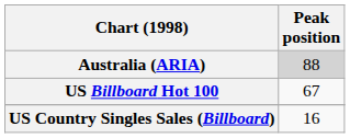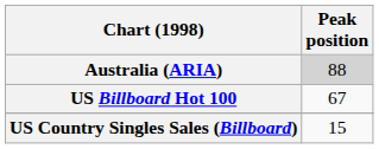 <table class="wikitable sortable plainrowheaders">
 <tr>
 <th>Chart (1998)</th>
 <th>Peak<br>position</th>
 </tr>
 <tr>
 <th scope="row">Australia (<a href='#'>ARIA</a>)</th>
 <td style="background: lightgrey; text-align:center;">88</td>
 </tr>
 <tr>
 <th scope="row">US <a href='#'><em>Billboard</em> Hot 100</a></th>
 <td style="text-align:center;">67</td>
 </tr>
 <tr>
 </tr>
 <tr>
 <th scope="row">US Country Singles Sales (<em><a href='#'>Billboard</a></em>)</th>
-<td style="text-align:center;">16</td>
+<td style="text-align:center;">15</td>
 </tr>
 </table>
